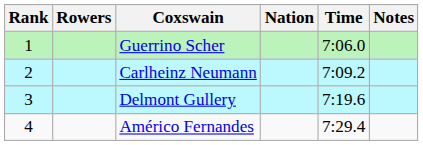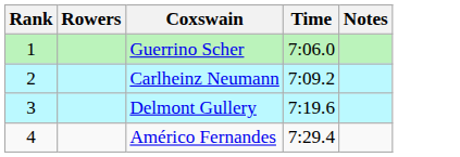 <table class="wikitable sortable" style="text-align:center">
 <tr>
 <th>Rank</th>
 <th>Rowers</th>
 <th>Coxswain</th>
-<th>Nation</th>
 <th>Time</th>
 <th>Notes</th>
 </tr>
 <tr bgcolor=bbf3bb>
 <td>1</td>
 <td align=left></td>
 <td align=left><a href='#'>Guerrino Scher</a></td>
-<td align=left></td>
 <td>7:06.0</td>
 <td></td>
 </tr>
 <tr bgcolor=bbf9ff>
 <td>2</td>
 <td align=left></td>
 <td align=left><a href='#'>Carlheinz Neumann</a></td>
-<td align=left></td>
 <td>7:09.2</td>
 <td></td>
 </tr>
 <tr bgcolor=bbf9ff>
 <td>3</td>
 <td align=left></td>
 <td align=left><a href='#'>Delmont Gullery</a></td>
-<td align=left></td>
 <td>7:19.6</td>
 <td></td>
 </tr>
 <tr>
 <td>4</td>
 <td align=left></td>
 <td align=left><a href='#'>Américo Fernandes</a></td>
-<td align=left></td>
 <td>7:29.4</td>
 <td></td>
 </tr>
 </table>
